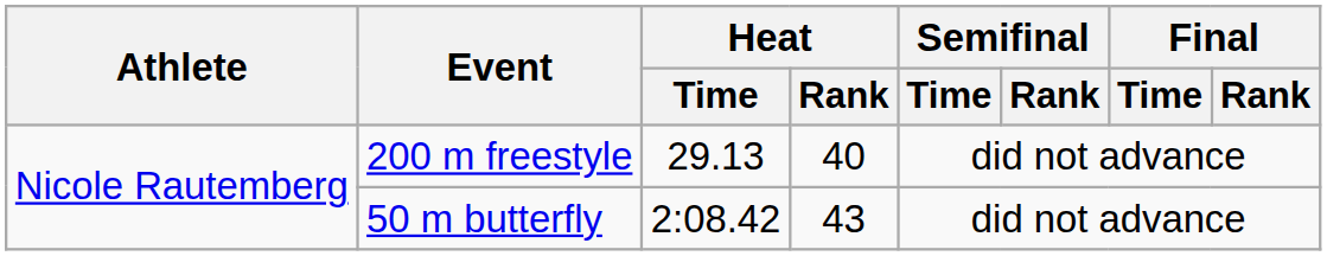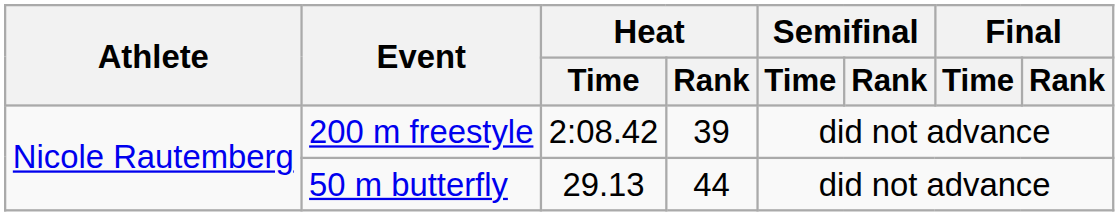 <table class=wikitable style="font-size:90%">
 <tr>
 <th rowspan="2">Athlete</th>
 <th rowspan="2">Event</th>
 <th colspan="2">Heat</th>
 <th colspan="2">Semifinal</th>
 <th colspan="2">Final</th>
 </tr>
 <tr style="font-size:95%">
 <th>Time</th>
 <th>Rank</th>
 <th>Time</th>
 <th>Rank</th>
 <th>Time</th>
 <th>Rank</th>
 </tr>
 <tr align=center>
 <td align=left rowspan=2><a href='#'>Nicole Rautemberg</a></td>
 <td align=left><a href='#'>200 m freestyle</a></td>
-<td>29.13</td>
-<td>40</td>
+<td>2:08.42</td>
+<td>39</td>
 <td colspan=4>did not advance</td>
 </tr>
 <tr align=center>
 <td align=left><a href='#'>50 m butterfly</a></td>
-<td>2:08.42</td>
-<td>43</td>
+<td>29.13</td>
+<td>44</td>
 <td colspan=4>did not advance</td>
 </tr>
 </table>
